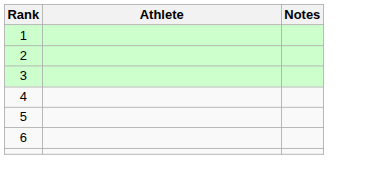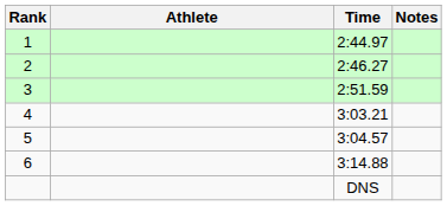 <table class="wikitable" style="text-align:center">
 <tr>
 <th>Rank</th>
 <th Style="width:18em">Athlete</th>
+<th>Time</th>
 <th>Notes</th>
 </tr>
 <tr style="background:#cfc">
 <td>1</td>
 <td style="text-align:left"></td>
+<td>2:44.97</td>
 <td></td>
 </tr>
 <tr style="background:#cfc">
 <td>2</td>
 <td style="text-align:left"></td>
+<td>2:46.27</td>
 <td></td>
 </tr>
 <tr style="background:#cfc">
 <td>3</td>
 <td style="text-align:left"></td>
+<td>2:51.59</td>
 <td></td>
 </tr>
 <tr>
 <td>4</td>
 <td style="text-align:left"></td>
+<td>3:03.21</td>
 <td></td>
 </tr>
 <tr>
 <td>5</td>
 <td style="text-align:left"></td>
+<td>3:04.57</td>
 <td></td>
 </tr>
 <tr>
 <td>6</td>
 <td style="text-align:left"></td>
+<td>3:14.88</td>
 <td></td>
 </tr>
 <tr>
 <td></td>
 <td style="text-align:left"></td>
+<td>DNS</td>
 <td></td>
 </tr>
 </table>
